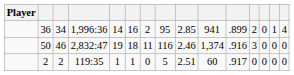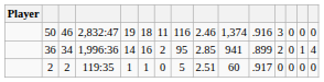 <table class="wikitable sortable" style="text-align:center;">
 <tr>
 <th>Player</th>
 <th></th>
 <th></th>
 <th></th>
 <th></th>
 <th></th>
 <th></th>
 <th></th>
 <th></th>
 <th></th>
 <th></th>
 <th></th>
 <th></th>
 <th></th>
 <th></th>
 </tr>
 <tr>
 <td></td>
+<td>50</td>
+<td>46</td>
+<td>2,832:47</td>
+<td>19</td>
+<td>18</td>
+<td>11</td>
+<td>116</td>
+<td>2.46</td>
+<td>1,374</td>
+<td>.916</td>
+<td>3</td>
+<td>0</td>
+<td>0</td>
+<td>0</td>
+</tr>
+<tr>
+<td></td>
 <td>36</td>
 <td>34</td>
 <td>1,996:36</td>
 <td>14</td>
 <td>16</td>
 <td>2</td>
 <td>95</td>
 <td>2.85</td>
 <td>941</td>
 <td>.899</td>
 <td>2</td>
 <td>0</td>
 <td>1</td>
 <td>4</td>
-</tr>
-<tr>
-<td></td>
-<td>50</td>
-<td>46</td>
-<td>2,832:47</td>
-<td>19</td>
-<td>18</td>
-<td>11</td>
-<td>116</td>
-<td>2.46</td>
-<td>1,374</td>
-<td>.916</td>
-<td>3</td>
-<td>0</td>
-<td>0</td>
-<td>0</td>
 </tr>
 <tr>
 <td></td>
 <td>2</td>
 <td>2</td>
 <td>119:35</td>
 <td>1</td>
 <td>1</td>
 <td>0</td>
 <td>5</td>
 <td>2.51</td>
 <td>60</td>
 <td>.917</td>
 <td>0</td>
 <td>0</td>
 <td>0</td>
 <td>0</td>
 </tr>
 </table>
